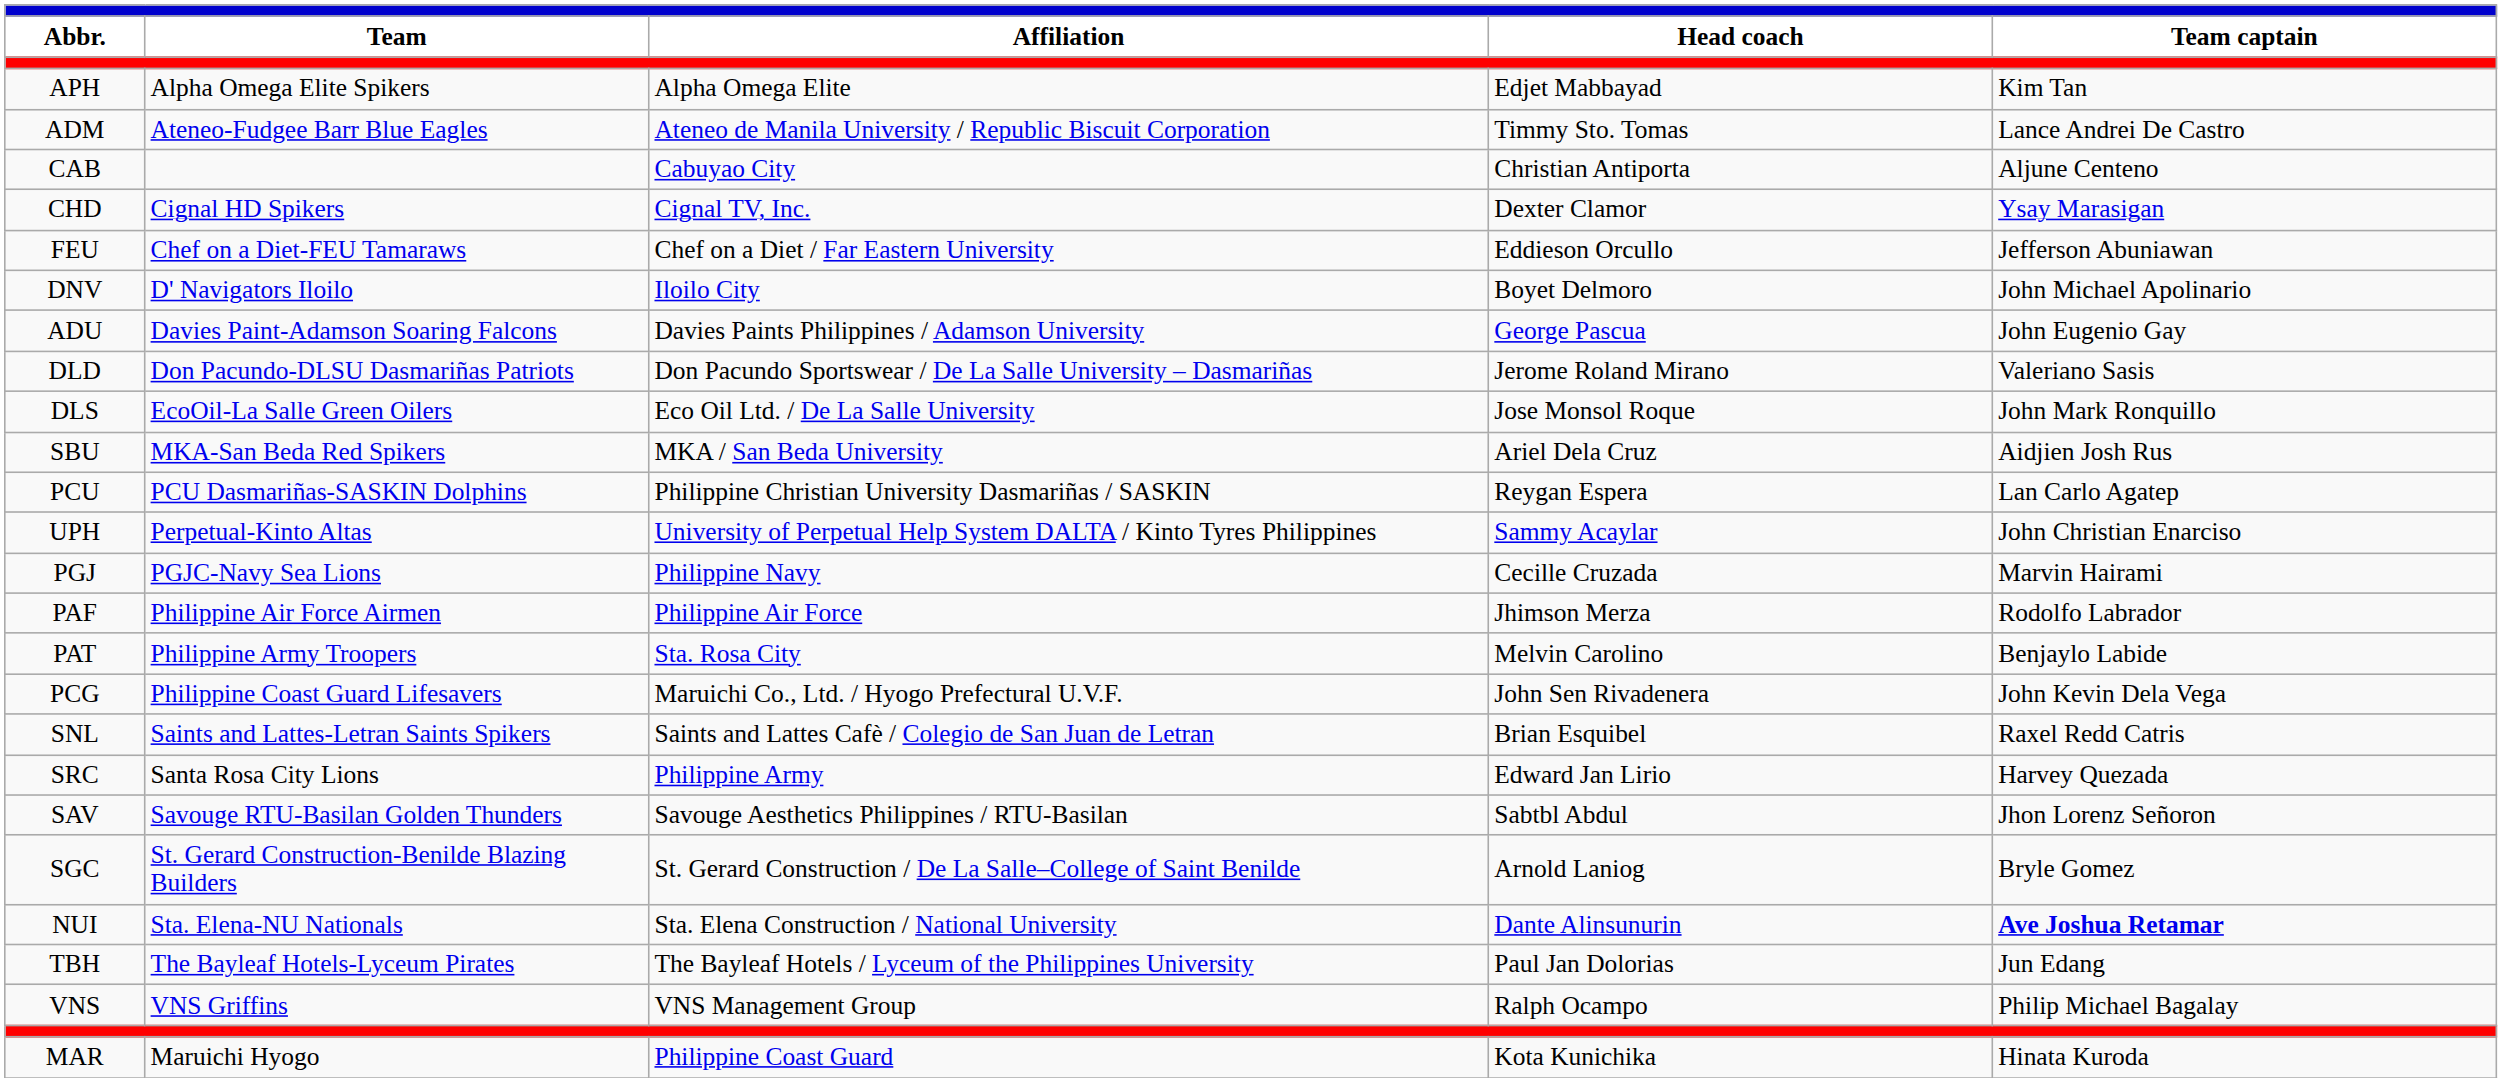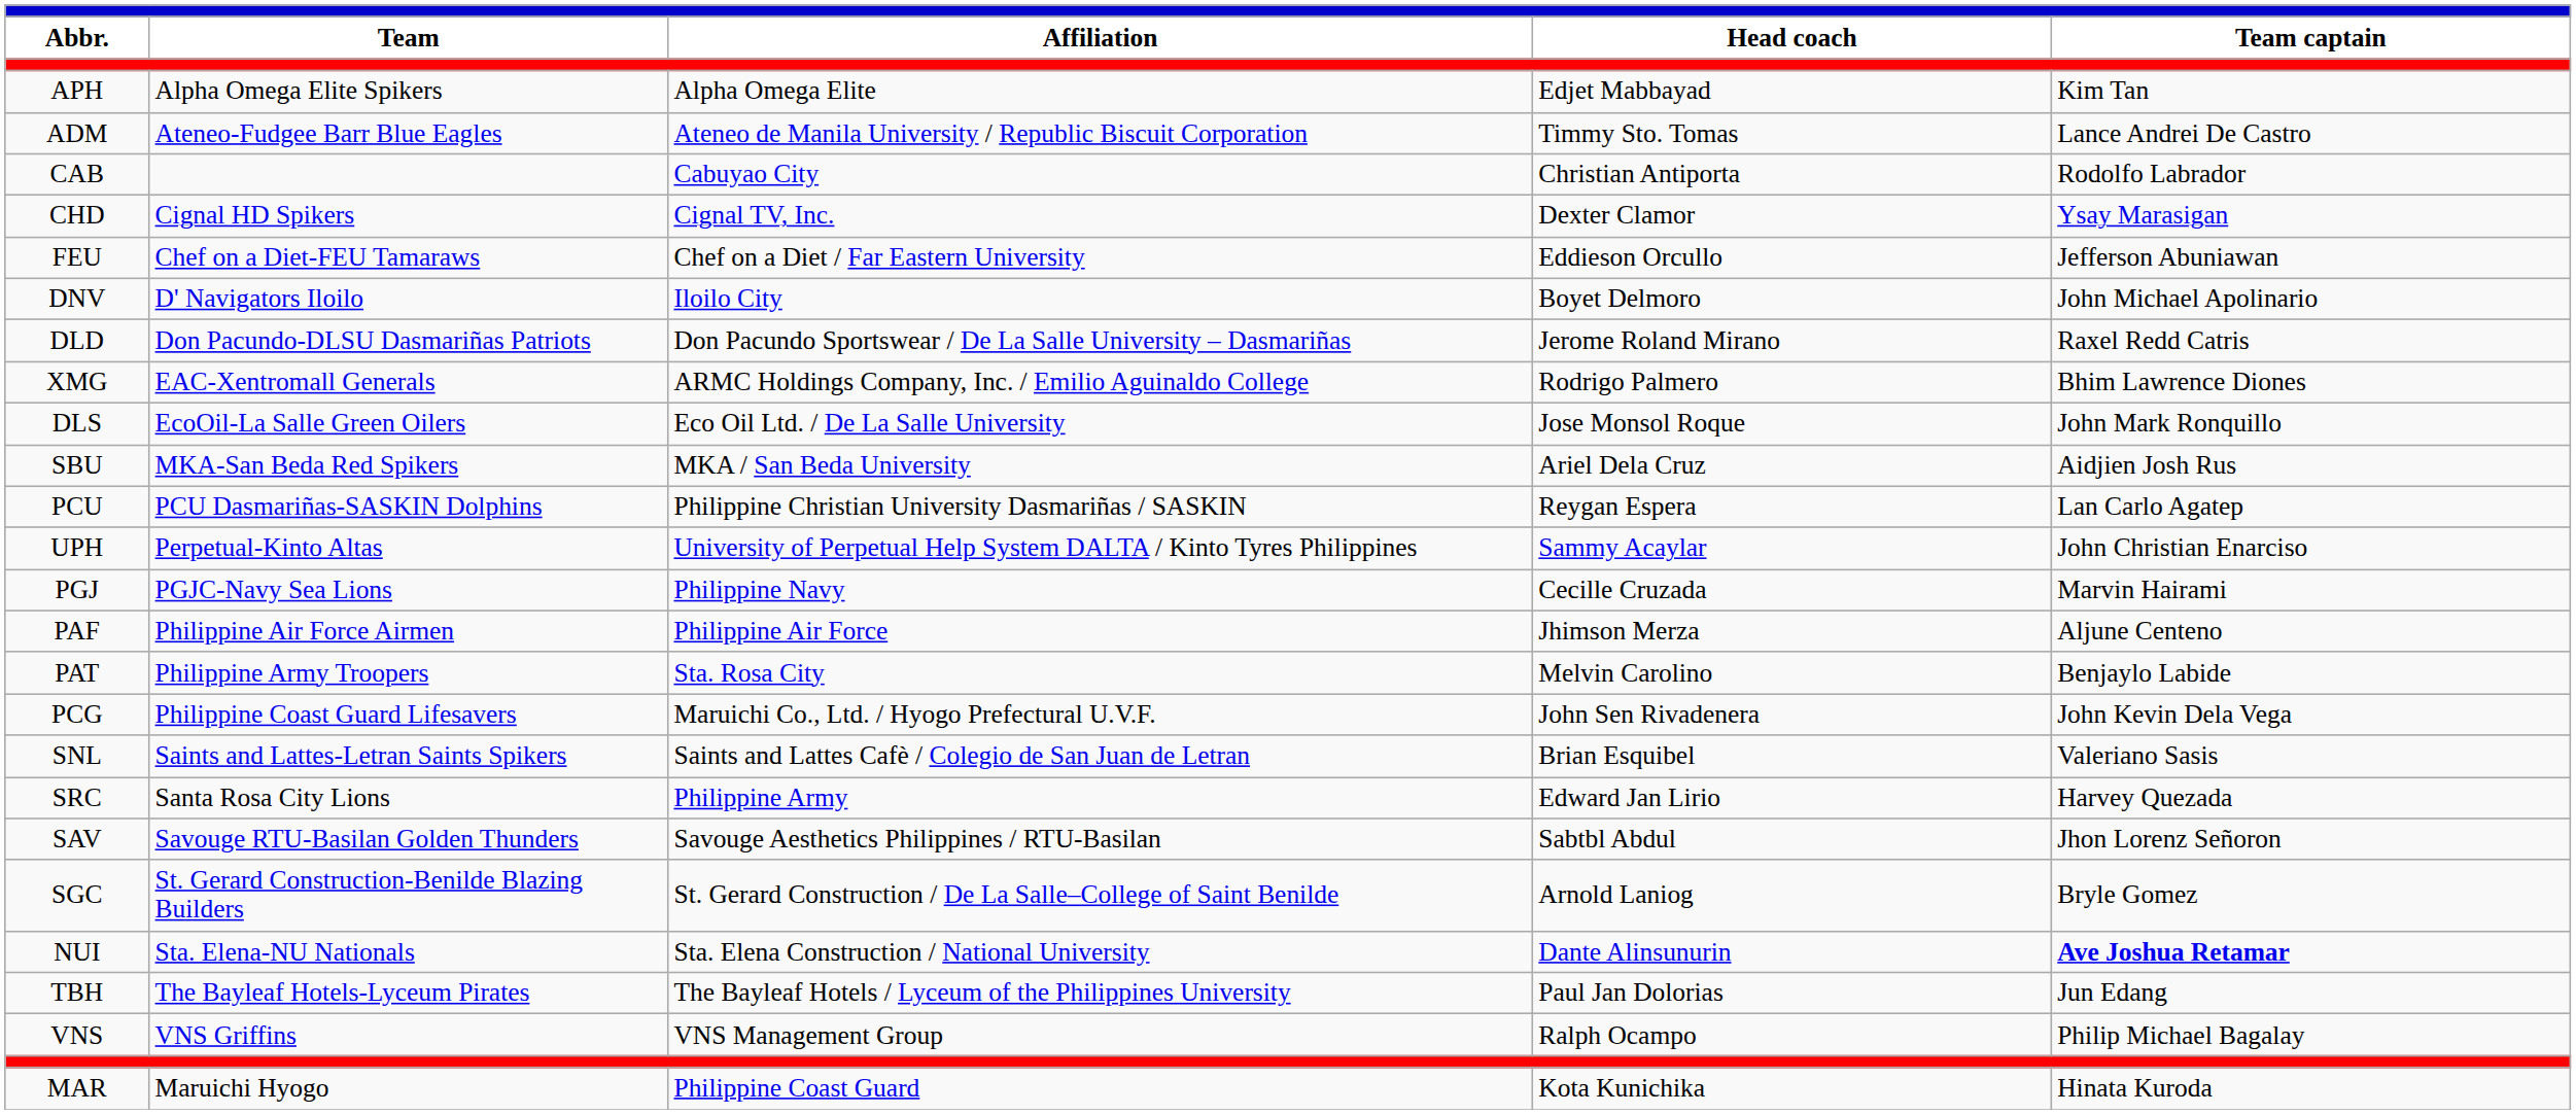 <table class="wikitable" style="font-size:100%">
 <tr>
 <th style=background:#0000CD colspan="5"><span></span></th>
 </tr>
 <tr>
 <th style="background:white; width:5%">Abbr.</th>
 <th style="background:white; width:18%">Team</th>
 <th style="background:white; width:30%">Affiliation</th>
 <th style="background:white; width:18%">Head coach</th>
 <th style="background:white; width:18%">Team captain</th>
 </tr>
 <tr>
 <th colspan="5" style="background:red"><span></span></th>
 </tr>
 <tr>
 <td style="text-align:center;">APH</td>
 <td>Alpha Omega Elite Spikers</td>
 <td>Alpha Omega Elite</td>
 <td> Edjet Mabbayad</td>
 <td> Kim Tan</td>
 </tr>
 <tr>
 <td style="text-align:center;">ADM</td>
 <td><a href='#'>Ateneo-Fudgee Barr Blue Eagles</a></td>
 <td><a href='#'>Ateneo de Manila University</a> / <a href='#'>Republic Biscuit Corporation</a></td>
 <td> Timmy Sto. Tomas</td>
 <td> Lance Andrei De Castro</td>
 </tr>
 <tr>
 <td style="text-align:center;">CAB</td>
 <td></td>
 <td><a href='#'>Cabuyao City</a></td>
 <td> Christian Antiporta</td>
-<td> Aljune Centeno</td>
+<td> Rodolfo Labrador</td>
 </tr>
 <tr>
 <td style="text-align:center;">CHD</td>
 <td><a href='#'>Cignal HD Spikers</a></td>
 <td><a href='#'>Cignal TV, Inc.</a></td>
 <td> Dexter Clamor</td>
 <td> <a href='#'>Ysay Marasigan</a></td>
 </tr>
 <tr>
 <td style="text-align:center;">FEU</td>
 <td><a href='#'>Chef on a Diet-FEU Tamaraws</a></td>
 <td>Chef on a Diet / <a href='#'>Far Eastern University</a></td>
 <td> Eddieson Orcullo</td>
 <td> Jefferson Abuniawan</td>
 </tr>
 <tr>
 <td style="text-align:center;">DNV</td>
 <td><a href='#'>D' Navigators Iloilo</a></td>
 <td><a href='#'>Iloilo City</a></td>
 <td> Boyet Delmoro</td>
 <td> John Michael Apolinario</td>
 </tr>
 <tr>
-<td style="text-align:center;">ADU</td>
-<td><a href='#'>Davies Paint-Adamson Soaring Falcons</a></td>
-<td>Davies Paints Philippines / <a href='#'>Adamson University</a></td>
-<td> <a href='#'>George Pascua</a></td>
-<td> John Eugenio Gay</td>
-</tr>
-<tr>
 <td style="text-align:center;">DLD</td>
 <td><a href='#'>Don Pacundo-DLSU Dasmariñas Patriots</a></td>
 <td>Don Pacundo Sportswear / <a href='#'>De La Salle University – Dasmariñas</a></td>
 <td> Jerome Roland Mirano</td>
-<td> Valeriano Sasis</td>
+<td> Raxel Redd Catris</td>
+</tr>
+<tr>
+<td style="text-align:center;">XMG</td>
+<td><a href='#'>EAC-Xentromall Generals</a></td>
+<td>ARMC Holdings Company, Inc. / <a href='#'>Emilio Aguinaldo College</a></td>
+<td> Rodrigo Palmero</td>
+<td> Bhim Lawrence Diones</td>
 </tr>
 <tr>
 <td style="text-align:center;">DLS</td>
 <td><a href='#'>EcoOil-La Salle Green Oilers</a></td>
 <td>Eco Oil Ltd. / <a href='#'>De La Salle University</a></td>
 <td> Jose Monsol Roque</td>
 <td> John Mark Ronquillo</td>
 </tr>
 <tr>
 <td style="text-align:center;">SBU</td>
 <td><a href='#'>MKA-San Beda Red Spikers</a></td>
 <td>MKA / <a href='#'>San Beda University</a></td>
 <td> Ariel Dela Cruz</td>
 <td> Aidjien Josh Rus</td>
 </tr>
 <tr>
 <td style="text-align:center;">PCU</td>
 <td><a href='#'>PCU Dasmariñas-SASKIN Dolphins</a></td>
 <td>Philippine Christian University Dasmariñas / SASKIN</td>
 <td> Reygan Espera</td>
 <td> Lan Carlo Agatep</td>
 </tr>
 <tr>
 <td style="text-align:center;">UPH</td>
 <td><a href='#'>Perpetual-Kinto Altas</a></td>
 <td><a href='#'>University of Perpetual Help System DALTA</a> / Kinto Tyres Philippines</td>
 <td> <a href='#'>Sammy Acaylar</a></td>
 <td> John Christian Enarciso</td>
 </tr>
 <tr>
 <td style="text-align:center;">PGJ</td>
 <td><a href='#'>PGJC-Navy Sea Lions</a></td>
 <td><a href='#'>Philippine Navy</a></td>
 <td> Cecille Cruzada</td>
 <td> Marvin Hairami</td>
 </tr>
 <tr>
 <td style="text-align:center;">PAF</td>
 <td><a href='#'>Philippine Air Force Airmen</a></td>
 <td><a href='#'>Philippine Air Force</a></td>
 <td> Jhimson Merza</td>
-<td> Rodolfo Labrador</td>
+<td> Aljune Centeno</td>
 </tr>
 <tr>
 <td style="text-align:center;">PAT</td>
 <td><a href='#'>Philippine Army Troopers</a></td>
 <td><a href='#'>Sta. Rosa City</a></td>
 <td> Melvin Carolino</td>
 <td> Benjaylo Labide</td>
 </tr>
 <tr>
 <td style="text-align:center;">PCG</td>
 <td><a href='#'>Philippine Coast Guard Lifesavers</a></td>
 <td>Maruichi Co., Ltd. / Hyogo Prefectural U.V.F.</td>
 <td> John Sen Rivadenera</td>
 <td> John Kevin Dela Vega</td>
 </tr>
 <tr>
 <td style="text-align:center;">SNL</td>
 <td><a href='#'>Saints and Lattes-Letran Saints Spikers</a></td>
 <td>Saints and Lattes Cafè / <a href='#'>Colegio de San Juan de Letran</a></td>
 <td> Brian Esquibel</td>
-<td> Raxel Redd Catris</td>
+<td> Valeriano Sasis</td>
 </tr>
 <tr>
 <td style="text-align:center;">SRC</td>
 <td>Santa Rosa City Lions</td>
 <td><a href='#'>Philippine Army</a></td>
 <td> Edward Jan Lirio</td>
 <td> Harvey Quezada</td>
 </tr>
 <tr>
 <td style="text-align:center;">SAV</td>
 <td><a href='#'>Savouge RTU-Basilan Golden Thunders</a></td>
 <td>Savouge Aesthetics Philippines / RTU-Basilan</td>
 <td> Sabtbl Abdul</td>
 <td> Jhon Lorenz Señoron</td>
 </tr>
 <tr>
 <td style="text-align:center;">SGC</td>
 <td><a href='#'>St. Gerard Construction-Benilde Blazing Builders</a></td>
 <td>St. Gerard Construction / <a href='#'>De La Salle–College of Saint Benilde</a></td>
 <td> Arnold Laniog</td>
 <td> Bryle Gomez</td>
 </tr>
 <tr>
 <td style="text-align:center;">NUI</td>
 <td><a href='#'>Sta. Elena-NU Nationals</a></td>
 <td>Sta. Elena Construction / <a href='#'>National University</a></td>
 <td> <a href='#'>Dante Alinsunurin</a></td>
 <td><strong> <a href='#'>Ave Joshua Retamar</a></strong></td>
 </tr>
 <tr>
 <td style="text-align:center;">TBH</td>
 <td><a href='#'>The Bayleaf Hotels-Lyceum Pirates</a></td>
 <td>The Bayleaf Hotels / <a href='#'>Lyceum of the Philippines University</a></td>
 <td> Paul Jan Dolorias</td>
 <td> Jun Edang</td>
 </tr>
 <tr>
 <td style="text-align:center;">VNS</td>
 <td><a href='#'>VNS Griffins</a></td>
 <td>VNS Management Group</td>
 <td> Ralph Ocampo</td>
 <td> Philip Michael Bagalay</td>
 </tr>
 <tr>
 <th colspan="5" style="background:red"><span></span></th>
 </tr>
 <tr>
 <td style="text-align:center;">MAR</td>
 <td>Maruichi Hyogo</td>
 <td><a href='#'>Philippine Coast Guard</a></td>
 <td> Kota Kunichika</td>
 <td> Hinata Kuroda</td>
 </tr>
 </table>
